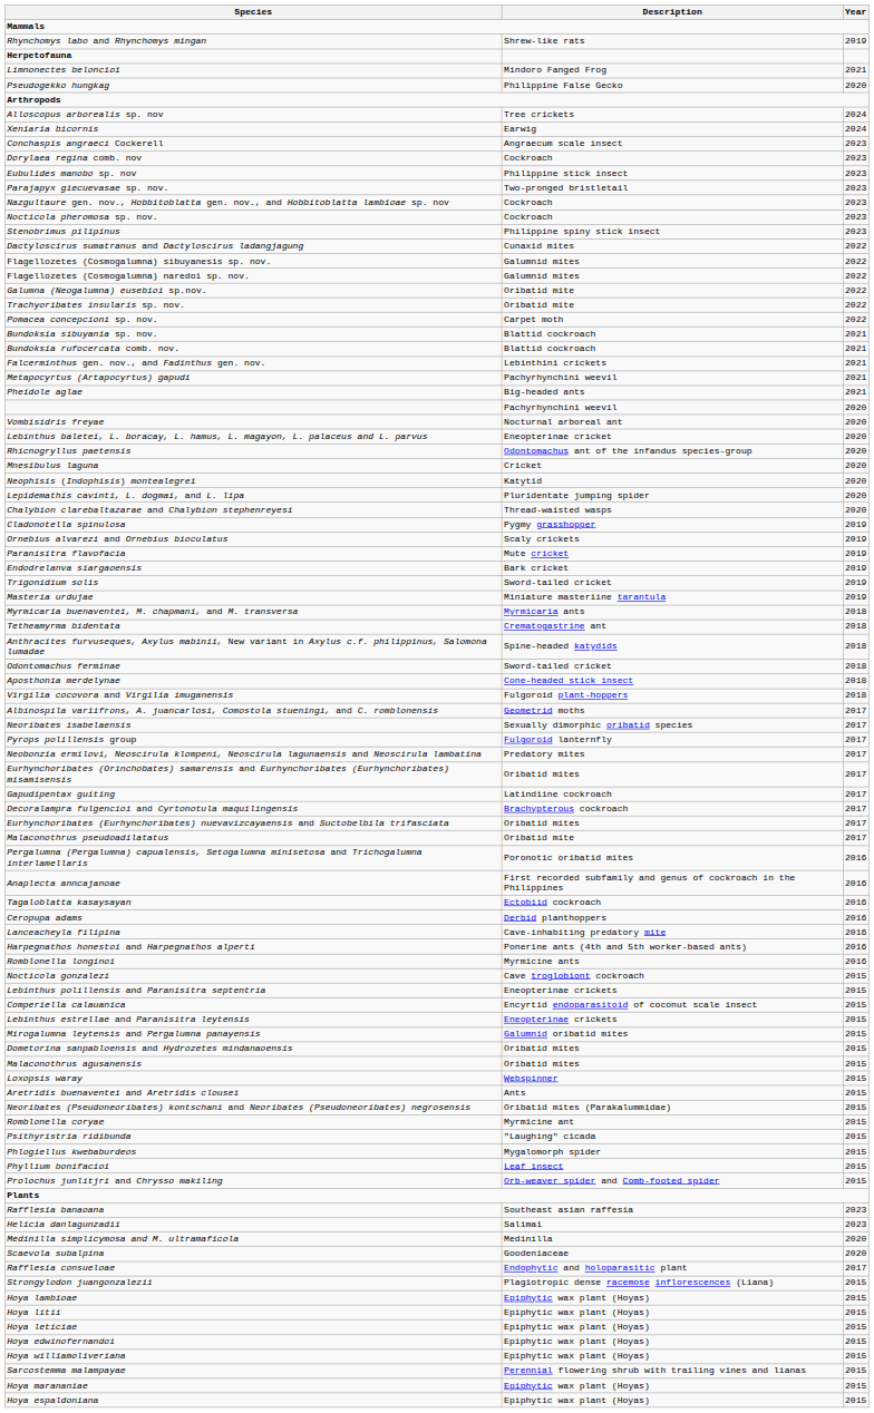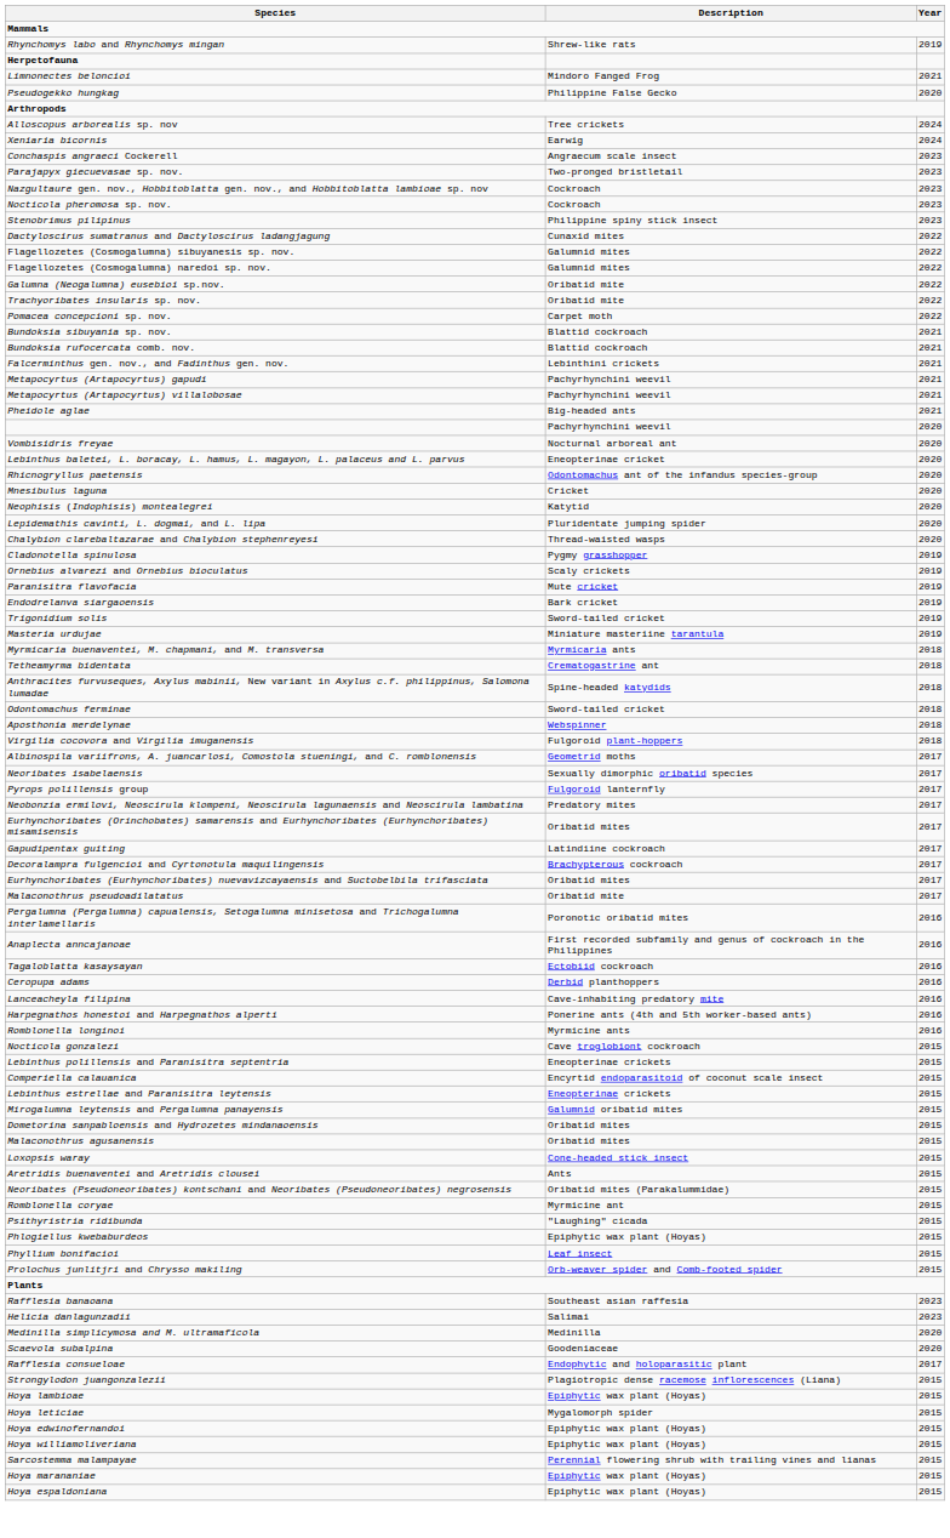 <table class="wikitable mw-collapsible">
 <tr>
 <th>Species</th>
 <th>Description</th>
 <th>Year</th>
 </tr>
 <tr>
 <td colspan="3"><strong>Mammals</strong></td>
 </tr>
 <tr>
 <td><em>Rhynchomys labo</em> and <em>Rhynchomys mingan</em></td>
 <td>Shrew-like rats</td>
 <td>2019</td>
 </tr>
 <tr>
 <td><strong>Herpetofauna</strong></td>
 <td></td>
 <td></td>
 </tr>
 <tr>
 <td><em>Limnonectes beloncioi</em></td>
 <td>Mindoro Fanged Frog</td>
 <td>2021</td>
 </tr>
 <tr>
 <td><em>Pseudogekko hungkag</em></td>
 <td>Philippine False Gecko</td>
 <td>2020</td>
 </tr>
 <tr>
 <td colspan="3"><strong>Arthropods</strong></td>
 </tr>
 <tr>
 <td><em>Alloscopus arborealis</em> sp. nov</td>
 <td>Tree crickets</td>
 <td>2024</td>
 </tr>
 <tr>
 <td><em>Xeniaria bicornis</em></td>
 <td>Earwig</td>
 <td>2024</td>
 </tr>
 <tr>
 <td><em>Conchaspis angraeci</em> Cockerell</td>
 <td>Angraecum scale insect</td>
-<td>2023</td>
-</tr>
-<tr>
-<td><em>Dorylaea regina</em> comb. nov</td>
-<td>Cockroach</td>
-<td>2023</td>
-</tr>
-<tr>
-<td><em>Eubulides manobo</em> sp. nov</td>
-<td>Philippine stick insect</td>
 <td>2023</td>
 </tr>
 <tr>
 <td><em>Parajapyx giecuevasae</em> sp. nov.</td>
 <td>Two-pronged bristletail</td>
 <td>2023</td>
 </tr>
 <tr>
 <td><em>Nazgultaure</em> gen. nov., <em>Hobbitoblatta</em> gen. nov., and <em>Hobbitoblatta lambioae</em> sp. nov </td>
 <td>Cockroach</td>
 <td>2023</td>
 </tr>
 <tr>
 <td><em>Nocticola pheromosa</em> sp. nov.</td>
 <td>Cockroach</td>
 <td>2023</td>
 </tr>
 <tr>
 <td><em>Stenobrimus pilipinus</em></td>
 <td>Philippine spiny stick insect</td>
 <td>2023</td>
 </tr>
 <tr>
 <td><em>Dactyloscirus sumatranus</em> and <em>Dactyloscirus ladangjagung</em></td>
 <td>Cunaxid mites</td>
 <td>2022</td>
 </tr>
 <tr>
 <td>Flagellozetes (Cosmogalumna) sibuyanesis sp. nov.</td>
 <td>Galumnid mites</td>
 <td>2022</td>
 </tr>
 <tr>
 <td>Flagellozetes (Cosmogalumna) naredoi sp. nov.</td>
 <td>Galumnid mites</td>
 <td>2022</td>
 </tr>
 <tr>
 <td><em>Galumna (Neogalumna) eusebioi</em> sp. nov.</td>
 <td>Oribatid mite</td>
 <td>2022</td>
 </tr>
 <tr>
 <td><em>Trachyoribates insularis</em> sp. nov.</td>
 <td>Oribatid mite</td>
 <td>2022</td>
 </tr>
 <tr>
 <td><em>Pomacea concepcioni</em> sp. nov.</td>
 <td>Carpet moth</td>
 <td>2022</td>
 </tr>
 <tr>
 <td><em>Bundoksia sibuyania</em> sp. nov.</td>
 <td>Blattid cockroach</td>
 <td>2021</td>
 </tr>
 <tr>
 <td><em>Bundoksia rufocercata</em> comb. nov.</td>
 <td>Blattid cockroach</td>
 <td>2021</td>
 </tr>
 <tr>
 <td><em>Falcerminthus</em> gen. nov., and <em>Fadinthus</em> gen. nov.</td>
 <td>Lebinthini crickets</td>
 <td>2021</td>
 </tr>
 <tr>
 <td><em>Metapocyrtus (Artapocyrtus) gapudi</em></td>
+<td>Pachyrhynchini weevil</td>
+<td>2021</td>
+</tr>
+<tr>
+<td><em>Metapocyrtus (Artapocyrtus) villalobosae</em></td>
 <td>Pachyrhynchini weevil</td>
 <td>2021</td>
 </tr>
 <tr>
 <td><em>Pheidole aglae</em></td>
 <td>Big-headed ants</td>
 <td>2021</td>
 </tr>
 <tr>
 <td><em></em></td>
 <td>Pachyrhynchini weevil</td>
 <td>2020</td>
 </tr>
 <tr>
 <td><em>Vombisidris freyae</em></td>
 <td>Nocturnal arboreal ant</td>
 <td>2020</td>
 </tr>
 <tr>
 <td><em>Lebinthus baletei, L. boracay, L. hamus, L. magayon, L. palaceus and L. parvus</em></td>
 <td>Eneopterinae cricket</td>
 <td>2020</td>
 </tr>
 <tr>
 <td><em>Rhicnogryllus paetensis</em></td>
 <td><a href='#'>Odontomachus</a> ant of the infandus species-group</td>
 <td>2020</td>
 </tr>
 <tr>
 <td><em>Mnesibulus laguna</em></td>
 <td>Cricket</td>
 <td>2020</td>
 </tr>
 <tr>
 <td><em>Neophisis</em> (<em>Indophisis</em>) <em>montealegrei</em></td>
 <td>Katytid</td>
 <td>2020</td>
 </tr>
 <tr>
 <td><em>Lepidemathis cavinti, L. dogmai,</em> and <em>L. lipa</em></td>
 <td>Pluridentate jumping spider</td>
 <td>2020</td>
 </tr>
 <tr>
 <td><em>Chalybion clarebaltazarae</em> and <em>Chalybion stephenreyesi</em></td>
 <td>Thread-waisted wasps</td>
 <td>2020</td>
 </tr>
 <tr>
 <td><em>Cladonotella spinulosa</em></td>
 <td>Pygmy <a href='#'>grasshopper</a></td>
 <td>2019</td>
 </tr>
 <tr>
 <td><em>Ornebius alvarezi</em> and <em>Ornebius bioculatus</em></td>
 <td>Scaly crickets</td>
 <td>2019</td>
 </tr>
 <tr>
 <td><em>Paranisitra flavofacia</em></td>
 <td>Mute <a href='#'>cricket</a></td>
 <td>2019</td>
 </tr>
 <tr>
 <td><em>Endodrelanva siargaoensis</em></td>
 <td>Bark cricket</td>
 <td>2019</td>
 </tr>
 <tr>
 <td><em>Trigonidium solis</em></td>
 <td>Sword-tailed cricket</td>
 <td>2019</td>
 </tr>
 <tr>
 <td><em>Masteria urdujae</em></td>
 <td>Miniature masteriine <a href='#'>tarantula</a></td>
 <td>2019</td>
 </tr>
 <tr>
 <td><em>Myrmicaria buenaventei, M. chapmani,</em> and <em>M. transversa</em></td>
 <td><a href='#'>Myrmicaria</a> ants</td>
 <td>2018</td>
 </tr>
 <tr>
 <td><em>Tetheamyrma bidentata</em></td>
 <td><a href='#'>Crematogastrine</a> ant</td>
 <td>2018</td>
 </tr>
 <tr>
 <td><em>Anthracites furvuseques, Axylus mabinii,</em> New variant in <em>Axylus c.f. philippinus, Salomona lumadae</em></td>
 <td>Spine-headed <a href='#'>katydids</a></td>
 <td>2018</td>
 </tr>
 <tr>
 <td><em>Odontomachus ferminae</em></td>
 <td>Sword-tailed cricket</td>
 <td>2018</td>
 </tr>
 <tr>
 <td><em>Aposthonia merdelynae</em></td>
-<td><a href='#'>Cone-headed stick insect</a></td>
+<td><a href='#'>Webspinner</a></td>
 <td>2018</td>
 </tr>
 <tr>
 <td><em>Virgilia</em> <em>cocovora</em> and <em>Virgilia imuganensis</em></td>
 <td>Fulgoroid <a href='#'>plant-hoppers</a></td>
 <td>2018</td>
 </tr>
 <tr>
 <td><em>Albinospila variifrons, A. juancarlosi, Comostola stueningi,</em> and <em>C. romblonensis</em></td>
 <td><a href='#'>Geometrid</a> moths</td>
 <td>2017</td>
 </tr>
 <tr>
 <td><em>Neoribates isabelaensis</em></td>
 <td>Sexually dimorphic <a href='#'>oribatid</a> species</td>
 <td>2017</td>
 </tr>
 <tr>
 <td><em>Pyrops polillensis</em> group</td>
 <td><a href='#'>Fulgoroid</a> lanternfly</td>
 <td>2017</td>
 </tr>
 <tr>
 <td><em>Neobonzia ermilovi, Neoscirula klompeni, Neoscirula lagunaensis</em> and <em>Neoscirula lambatina</em></td>
 <td>Predatory mites</td>
 <td>2017</td>
 </tr>
 <tr>
 <td><em>Eurhynchoribates (Orinchobates) samarensis</em> and <em>Eurhynchoribates (Eurhynchoribates) misamisensis</em></td>
 <td>Oribatid mites</td>
 <td>2017</td>
 </tr>
 <tr>
 <td><em>Gapudipentax guiting</em></td>
 <td>Latindiine cockroach</td>
 <td>2017</td>
 </tr>
 <tr>
 <td><em>Decoralampra fulgencioi</em> and <em>Cyrtonotula maquilingensis</em></td>
 <td><a href='#'>Brachypterous</a> cockroach</td>
 <td>2017</td>
 </tr>
 <tr>
 <td><em>Eurhynchoribates (Eurhynchoribates) nuevavizcayaensis</em> and <em>Suctobelbila trifasciata</em></td>
 <td>Oribatid mites</td>
 <td>2017</td>
 </tr>
 <tr>
 <td><em>Malaconothrus pseudoadilatatus</em></td>
 <td>Oribatid mite</td>
 <td>2017</td>
 </tr>
 <tr>
 <td><em>Pergalumna (Pergalumna) capualensis, Setogalumna minisetosa</em> and <em>Trichogalumna interlamellaris</em></td>
 <td>Poronotic oribatid mites</td>
 <td>2016</td>
 </tr>
 <tr>
 <td><em>Anaplecta anncajanoae</em></td>
 <td>First recorded subfamily and genus of cockroach in the Philippines</td>
 <td>2016</td>
 </tr>
 <tr>
 <td><em>Tagaloblatta kasaysayan</em></td>
 <td><a href='#'>Ectobiid</a> cockroach</td>
 <td>2016</td>
 </tr>
 <tr>
 <td><em>Ceropupa adams</em></td>
 <td><a href='#'>Derbid</a> planthoppers</td>
 <td>2016</td>
 </tr>
 <tr>
 <td><em>Lanceacheyla filipina</em></td>
 <td>Cave-inhabiting predatory <a href='#'>mite</a></td>
 <td>2016</td>
 </tr>
 <tr>
 <td><em>Harpegnathos honestoi</em> and <em>Harpegnathos alperti</em></td>
 <td>Ponerine ants (4th and 5th worker-based ants)</td>
 <td>2016</td>
 </tr>
 <tr>
 <td><em>Romblonella longinoi</em></td>
 <td>Myrmicine ants</td>
 <td>2016</td>
 </tr>
 <tr>
 <td><em>Nocticola gonzalezi</em></td>
 <td>Cave <a href='#'>troglobiont</a> cockroach</td>
 <td>2015</td>
 </tr>
 <tr>
 <td><em>Lebinthus polillensis</em> and <em>Paranisitra septentria</em></td>
 <td>Eneopterinae crickets</td>
 <td>2015</td>
 </tr>
 <tr>
 <td><em>Comperiella calauanica</em></td>
 <td>Encyrtid <a href='#'>endoparasitoid</a> of coconut scale insect</td>
 <td>2015</td>
 </tr>
 <tr>
 <td><em>Lebinthus estrellae</em> and <em>Paranisitra leytensis</em></td>
 <td><a href='#'>Eneopterinae</a> crickets</td>
 <td>2015</td>
 </tr>
 <tr>
 <td><em>Mirogalumna leytensis</em> and <em>Pergalumna panayensis</em></td>
 <td><a href='#'>Galumnid</a> oribatid mites</td>
 <td>2015</td>
 </tr>
 <tr>
 <td><em>Dometorina sanpabloensis</em> and <em>Hydrozetes mindanaoensis</em></td>
 <td>Oribatid mites</td>
 <td>2015</td>
 </tr>
 <tr>
 <td><em>Malaconothrus agusanensis</em></td>
 <td>Oribatid mites</td>
 <td>2015</td>
 </tr>
 <tr>
 <td><em>Loxopsis waray</em></td>
-<td><a href='#'>Webspinner</a></td>
+<td><a href='#'>Cone-headed stick insect</a></td>
 <td>2015</td>
 </tr>
 <tr>
 <td><em>Aretridis buenaventei</em> and <em>Aretridis clousei</em></td>
 <td>Ants</td>
 <td>2015</td>
 </tr>
 <tr>
 <td><em>Neoribates (Pseudoneoribates) kontschani</em> and <em>Neoribates (Pseudoneoribates) negrosensis</em></td>
 <td>Oribatid mites (Parakalummidae)</td>
 <td>2015</td>
 </tr>
 <tr>
 <td><em>Romblonella coryae</em></td>
 <td>Myrmicine ant</td>
 <td>2015</td>
 </tr>
 <tr>
 <td><em>Psithyristria ridibunda</em></td>
 <td>"Laughing" cicada</td>
 <td>2015</td>
 </tr>
 <tr>
 <td><em>Phlogiellus kwebaburdeos</em></td>
-<td>Mygalomorph spider</td>
+<td>Epiphytic wax plant (Hoyas)</td>
 <td>2015</td>
 </tr>
 <tr>
 <td><em>Phyllium bonifacioi</em></td>
 <td><a href='#'>Leaf insect</a></td>
 <td>2015</td>
 </tr>
 <tr>
 <td><em>Prolochus junlitjri</em> and <em>Chrysso makiling</em></td>
 <td><a href='#'>Orb-weaver spider</a> and <a href='#'>Comb-footed spider</a></td>
 <td>2015</td>
 </tr>
 <tr>
 <td colspan="3"><strong>Plants</strong></td>
 </tr>
 <tr>
 <td><em>Rafflesia banaoana</em></td>
 <td>Southeast asian raffesia</td>
 <td>2023</td>
 </tr>
 <tr>
 <td><em>Helicia danlagunzadii</em></td>
 <td>Salimai</td>
 <td>2023</td>
 </tr>
 <tr>
 <td><em>Medinilla simplicymosa and M. ultramaficola</em></td>
 <td>Medinilla</td>
 <td>2020</td>
 </tr>
 <tr>
 <td><em>Scaevola subalpina</em> </td>
 <td>Goodeniaceae</td>
 <td>2020</td>
 </tr>
 <tr>
 <td><em>Rafflesia consueloae</em></td>
 <td><a href='#'>Endophytic</a> and <a href='#'>holoparasitic</a> plant</td>
 <td>2017</td>
 </tr>
 <tr>
 <td><em>Strongylodon juangonzalezii</em></td>
 <td>Plagiotropic dense <a href='#'>racemose</a> <a href='#'>inflorescences</a> (Liana)</td>
 <td>2015</td>
 </tr>
 <tr>
 <td><em>Hoya lambioae</em></td>
 <td><a href='#'>Epiphytic</a> wax plant (Hoyas)</td>
 <td>2015</td>
 </tr>
 <tr>
-<td><em>Hoya litii</em></td>
-<td>Epiphytic wax plant (Hoyas)</td>
-<td>2015</td>
-</tr>
-<tr>
 <td><em>Hoya leticiae</em></td>
-<td>Epiphytic wax plant (Hoyas)</td>
+<td>Mygalomorph spider</td>
 <td>2015</td>
 </tr>
 <tr>
 <td><em>Hoya edwinofernandoi</em></td>
 <td>Epiphytic wax plant (Hoyas)</td>
 <td>2015</td>
 </tr>
 <tr>
 <td><em>Hoya williamoliveriana</em></td>
 <td>Epiphytic wax plant (Hoyas)</td>
 <td>2015</td>
 </tr>
 <tr>
 <td><em>Sarcostemma malampayae</em></td>
 <td><a href='#'>Perennial</a> flowering shrub with trailing vines and lianas</td>
 <td>2015</td>
 </tr>
 <tr>
 <td><em>Hoya marananiae</em></td>
 <td><a href='#'>Epiphytic</a> wax plant (Hoyas)</td>
 <td>2015</td>
 </tr>
 <tr>
 <td><em>Hoya espaldoniana</em></td>
 <td>Epiphytic wax plant (Hoyas)</td>
 <td>2015</td>
 </tr>
 </table>
